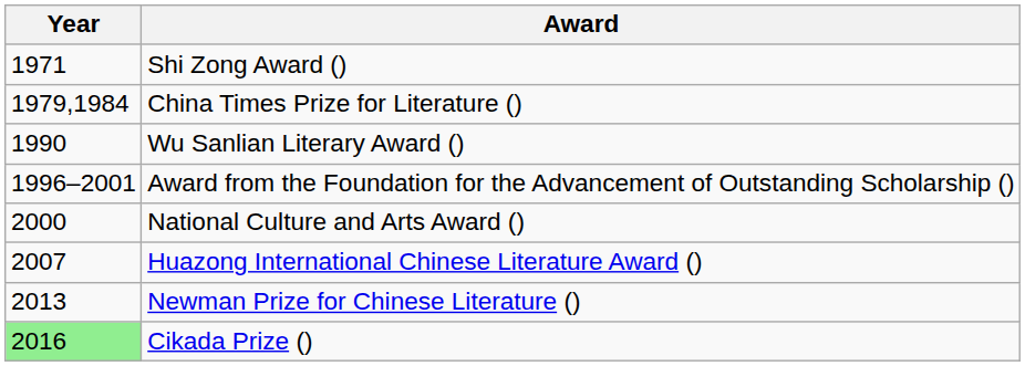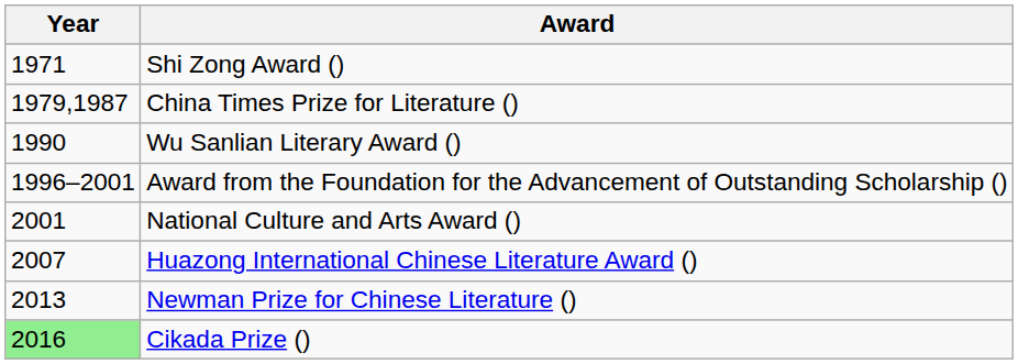 <table class="wikitable">
 <tr>
 <th>Year</th>
 <th>Award</th>
 </tr>
 <tr>
 <td>1971</td>
 <td>Shi Zong Award ()</td>
 </tr>
 <tr>
-<td>1979,1984</td>
+<td>1979,1987</td>
 <td>China Times Prize for Literature ()</td>
 </tr>
 <tr>
 <td>1990</td>
 <td>Wu Sanlian Literary Award ()</td>
 </tr>
 <tr>
 <td>1996–2001</td>
 <td>Award from the Foundation for the Advancement of Outstanding Scholarship ()</td>
 </tr>
 <tr>
-<td>2000</td>
+<td>2001</td>
 <td>National Culture and Arts Award ()</td>
 </tr>
 <tr>
 <td>2007</td>
 <td><a href='#'>Huazong International Chinese Literature Award</a> ()</td>
 </tr>
 <tr>
 <td>2013</td>
 <td><a href='#'>Newman Prize for Chinese Literature</a> ()</td>
 </tr>
 <tr>
 <td style="background: lightgreen;">2016</td>
 <td><a href='#'>Cikada Prize</a> ()</td>
 </tr>
 </table>
